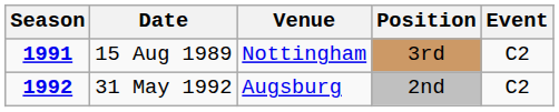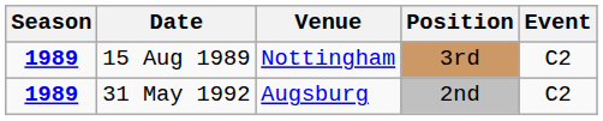 <table class="wikitable" style="text-align:center; font-size:95%;">
 <tr>
 <th>Season</th>
 <th>Date</th>
 <th>Venue</th>
 <th>Position</th>
 <th>Event</th>
 </tr>
 <tr>
-<td><strong><a href='#'>1991</a></strong></td>
+<td><strong><a href='#'>1989</a></strong></td>
 <td align=right>15 Aug 1989</td>
 <td align=left><a href='#'>Nottingham</a></td>
 <td bgcolor=cc9966>3rd</td>
 <td>C2</td>
 </tr>
 <tr>
-<td><strong><a href='#'>1992</a></strong></td>
+<td><strong><a href='#'>1989</a></strong></td>
 <td align=right>31 May 1992</td>
 <td align=left><a href='#'>Augsburg</a></td>
 <td bgcolor=silver>2nd</td>
 <td>C2</td>
 </tr>
 </table>
